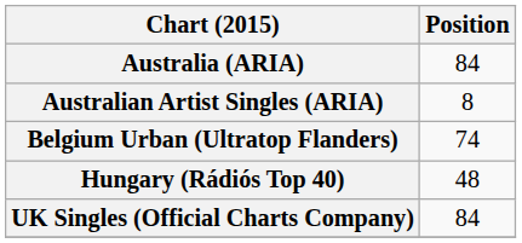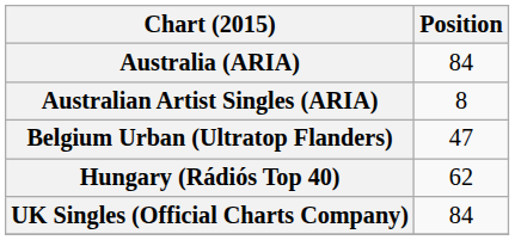 <table class="wikitable sortable plainrowheaders" style="text-align:center;">
 <tr>
 <th>Chart (2015)</th>
 <th>Position</th>
 </tr>
 <tr>
 <th scope="row">Australia (ARIA)</th>
 <td>84</td>
 </tr>
 <tr>
 <th scope="row">Australian Artist Singles (ARIA)</th>
 <td style="text-align:center;">8</td>
 </tr>
 <tr>
 <th scope="row">Belgium Urban (Ultratop Flanders)</th>
-<td>74</td>
+<td>47</td>
 </tr>
 <tr>
 <th scope="row">Hungary (Rádiós Top 40)</th>
-<td>48</td>
+<td>62</td>
 </tr>
 <tr>
 <th scope="row">UK Singles (Official Charts Company)</th>
 <td>84</td>
 </tr>
 <tr>
 </tr>
 </table>
